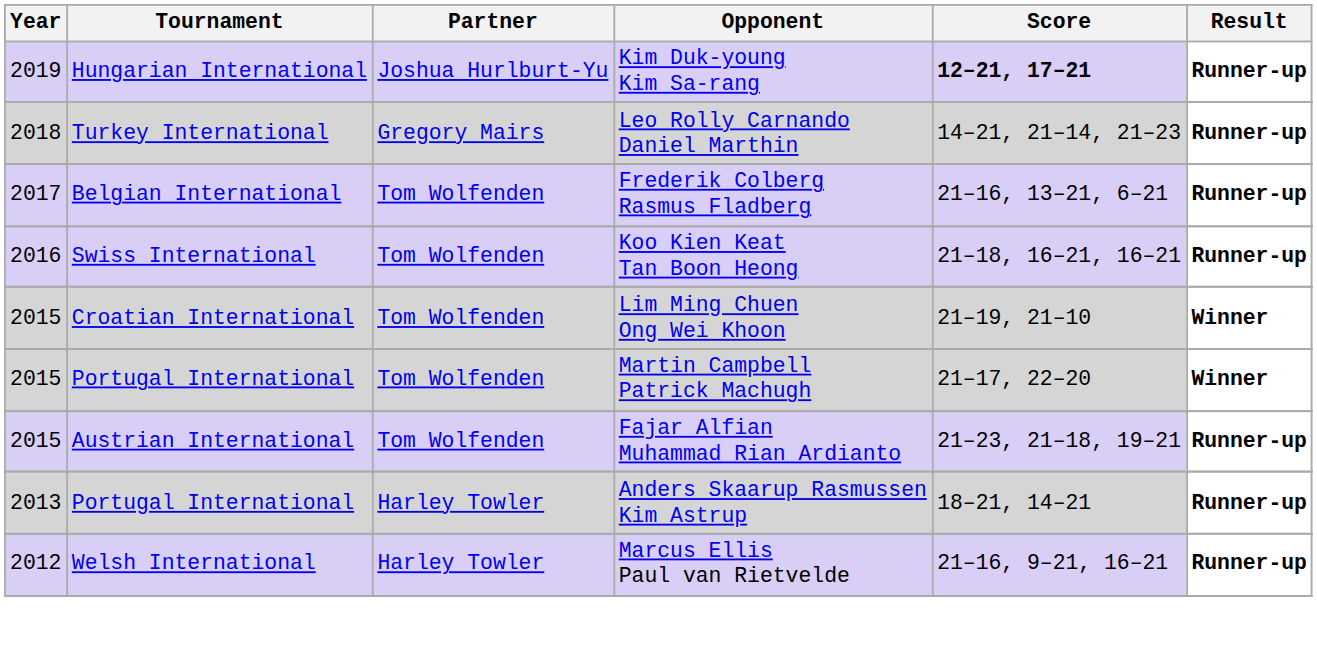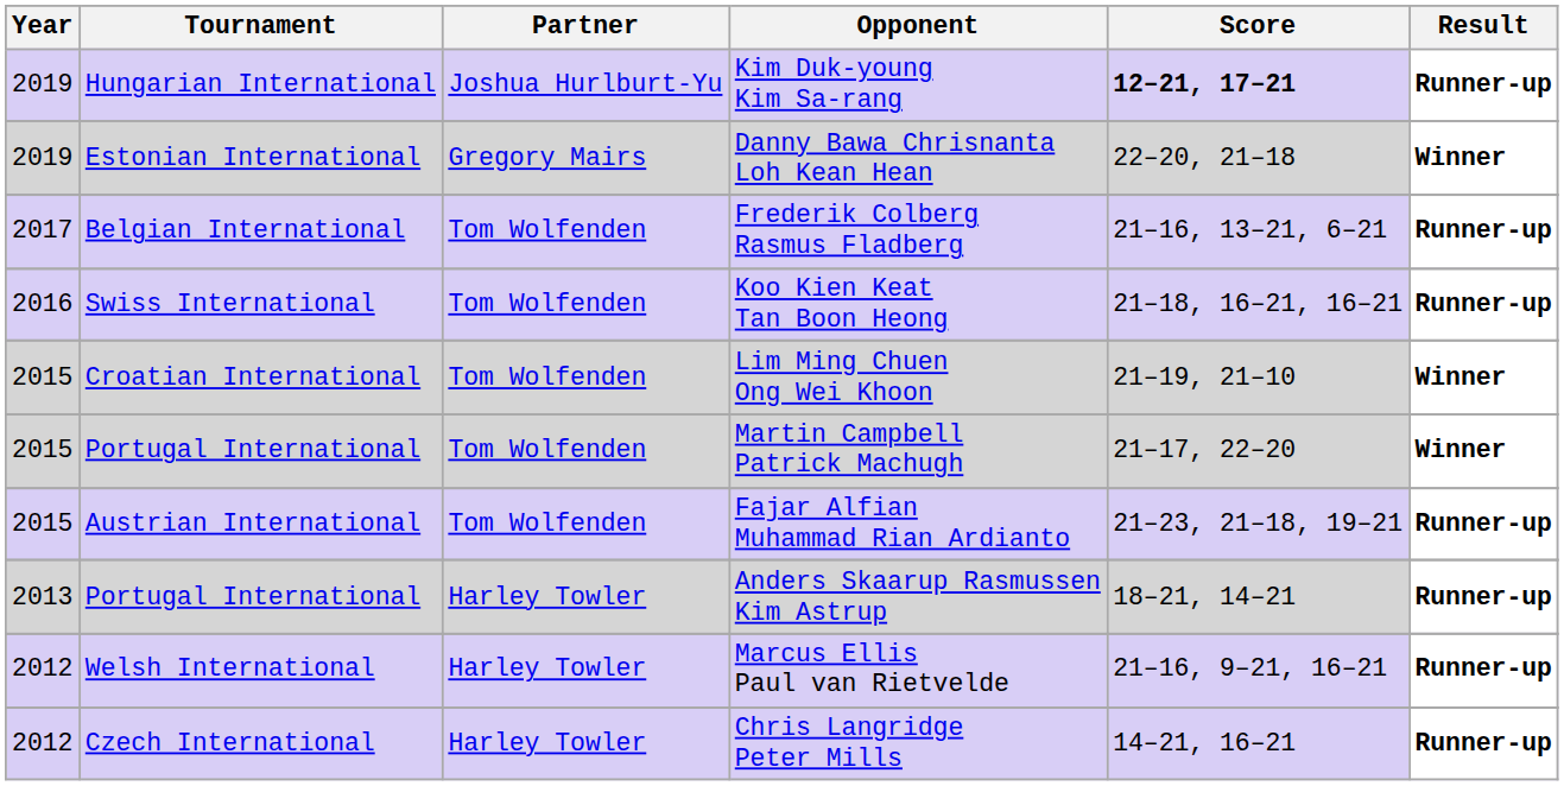 <table class="sortable wikitable" style="font-size: 90%;">
 <tr>
 <th>Year</th>
 <th>Tournament</th>
 <th>Partner</th>
 <th>Opponent</th>
 <th>Score</th>
 <th>Result</th>
 </tr>
 <tr style="background:#D8CEF6">
 <td align="center">2019</td>
 <td align="left"><a href='#'>Hungarian International</a></td>
 <td align="left"> <a href='#'>Joshua Hurlburt-Yu</a></td>
 <td align="left"> <a href='#'>Kim Duk-young</a> <br>  <a href='#'>Kim Sa-rang</a></td>
 <td align="left"><strong>12–21, 17–21</strong></td>
 <td style="text-align:left; background:white"> <strong>Runner-up</strong></td>
 </tr>
 <tr>
 </tr>
+<tr style="background:#D5D5D5">
+<td align="center">2019</td>
+<td align="left"><a href='#'>Estonian International</a></td>
+<td align="left"> <a href='#'>Gregory Mairs</a></td>
+<td align="left"> <a href='#'>Danny Bawa Chrisnanta</a> <br>  <a href='#'>Loh Kean Hean</a></td>
+<td align="left">22–20, 21–18</td>
+<td style="text-align:left; background:white"> <strong>Winner</strong></td>
+</tr>
 <tr>
-</tr>
-<tr style="background:#D5D5D5">
-<td align="center">2018</td>
-<td align="left"><a href='#'>Turkey International</a></td>
-<td align="left"> <a href='#'>Gregory Mairs</a></td>
-<td align="left"> <a href='#'>Leo Rolly Carnando</a> <br>  <a href='#'>Daniel Marthin</a></td>
-<td align="left">14–21, 21–14, 21–23</td>
-<td style="text-align:left; background:white"> <strong>Runner-up</strong></td>
 </tr>
 <tr>
 </tr>
 <tr style="background:#D8CEF6">
 <td align="center">2017</td>
 <td align="left"><a href='#'>Belgian International</a></td>
 <td align="left"> <a href='#'>Tom Wolfenden</a></td>
 <td align="left"> <a href='#'>Frederik Colberg</a> <br>  <a href='#'>Rasmus Fladberg</a></td>
 <td align="left">21–16, 13–21, 6–21</td>
 <td style="text-align:left; background:white"> <strong>Runner-up</strong></td>
 </tr>
 <tr>
 </tr>
 <tr style="background:#D8CEF6">
 <td align="center">2016</td>
 <td align="left"><a href='#'>Swiss International</a></td>
 <td align="left"> <a href='#'>Tom Wolfenden</a></td>
 <td align="left"> <a href='#'>Koo Kien Keat</a> <br>  <a href='#'>Tan Boon Heong</a></td>
 <td align="left">21–18, 16–21, 16–21</td>
 <td style="text-align:left; background:white"> <strong>Runner-up</strong></td>
 </tr>
 <tr>
 </tr>
 <tr style="background:#D5D5D5">
 <td align="center">2015</td>
 <td align="left"><a href='#'>Croatian International</a></td>
 <td align="left"> <a href='#'>Tom Wolfenden</a></td>
 <td align="left"> <a href='#'>Lim Ming Chuen</a> <br>  <a href='#'>Ong Wei Khoon</a></td>
 <td align="left">21–19, 21–10</td>
 <td style="text-align:left; background:white"> <strong>Winner</strong></td>
 </tr>
 <tr>
 </tr>
 <tr style="background:#D5D5D5">
 <td align="center">2015</td>
 <td align="left"><a href='#'>Portugal International</a></td>
 <td align="left"> <a href='#'>Tom Wolfenden</a></td>
 <td align="left"> <a href='#'>Martin Campbell</a> <br>  <a href='#'>Patrick Machugh</a></td>
 <td align="left">21–17, 22–20</td>
 <td style="text-align:left; background:white"> <strong>Winner</strong></td>
 </tr>
 <tr>
 </tr>
 <tr style="background:#D8CEF6">
 <td align="center">2015</td>
 <td align="left"><a href='#'>Austrian International</a></td>
 <td align="left"> <a href='#'>Tom Wolfenden</a></td>
 <td align="left"> <a href='#'>Fajar Alfian</a> <br>  <a href='#'>Muhammad Rian Ardianto</a></td>
 <td align="left">21–23, 21–18, 19–21</td>
 <td style="text-align:left; background:white"> <strong>Runner-up</strong></td>
 </tr>
 <tr>
 </tr>
 <tr style="background:#D5D5D5">
 <td align="center">2013</td>
 <td align="left"><a href='#'>Portugal International</a></td>
 <td align="left"> <a href='#'>Harley Towler</a></td>
 <td align="left"> <a href='#'>Anders Skaarup Rasmussen</a> <br>  <a href='#'>Kim Astrup</a></td>
 <td align="left">18–21, 14–21</td>
 <td style="text-align:left; background:white"> <strong>Runner-up</strong></td>
 </tr>
 <tr>
 </tr>
 <tr style="background:#D8CEF6">
 <td align="center">2012</td>
 <td align="left"><a href='#'>Welsh International</a></td>
 <td align="left"> <a href='#'>Harley Towler</a></td>
 <td align="left"> <a href='#'>Marcus Ellis</a> <br>  Paul van Rietvelde</td>
 <td align="left">21–16, 9–21, 16–21</td>
 <td style="text-align:left; background:white"> <strong>Runner-up</strong></td>
 </tr>
 <tr>
 </tr>
+<tr style="background:#D8CEF6">
+<td align="center">2012</td>
+<td align="left"><a href='#'>Czech International</a></td>
+<td align="left"> <a href='#'>Harley Towler</a></td>
+<td align="left"> <a href='#'>Chris Langridge</a> <br>  <a href='#'>Peter Mills</a></td>
+<td align="left">14–21, 16–21</td>
+<td style="text-align:left; background:white"> <strong>Runner-up</strong></td>
+</tr>
 </table>
